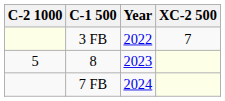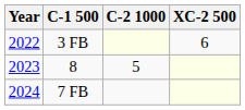 <table class="wikitable" style="text-align:center;">
 <tr>
+<th>Year</th>
+<th>C-1 500</th>
 <th>C-2 1000</th>
-<th>C-1 500</th>
-<th>Year</th>
 <th>XC-2 500</th>
 </tr>
 <tr>
+<td><a href='#'>2022</a></td>
+<td>3 FB</td>
 <td style="background:#fdffe7"></td>
-<td>3 FB</td>
-<td><a href='#'>2022</a></td>
-<td>7</td>
+<td>6</td>
 </tr>
 <tr>
+<td><a href='#'>2023</a></td>
+<td>8</td>
 <td>5</td>
-<td>8</td>
-<td><a href='#'>2023</a></td>
 <td style="background:#fdffe7"></td>
 </tr>
 <tr>
+<td><a href='#'>2024</a></td>
+<td>7 FB</td>
 <td></td>
-<td>7 FB</td>
-<td><a href='#'>2024</a></td>
 <td style="background:#fdffe7"></td>
 </tr>
 </table>
